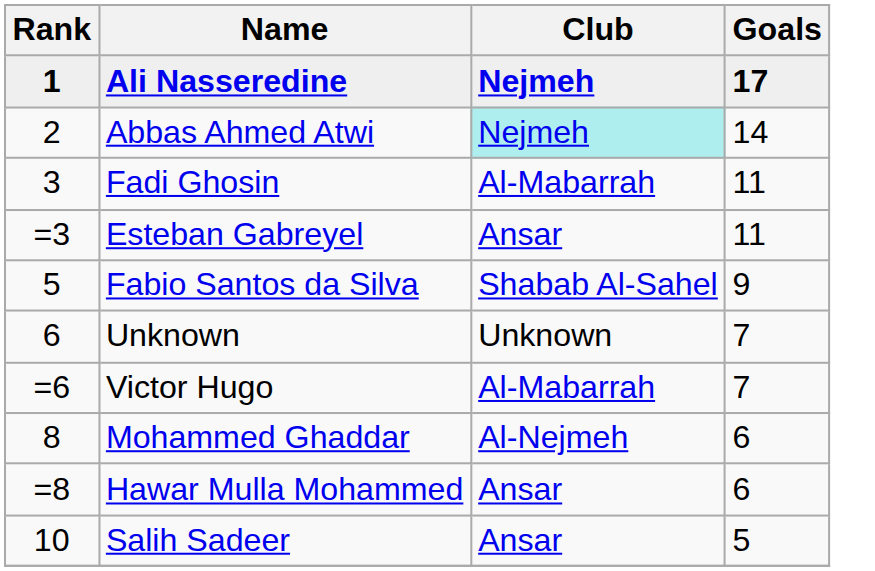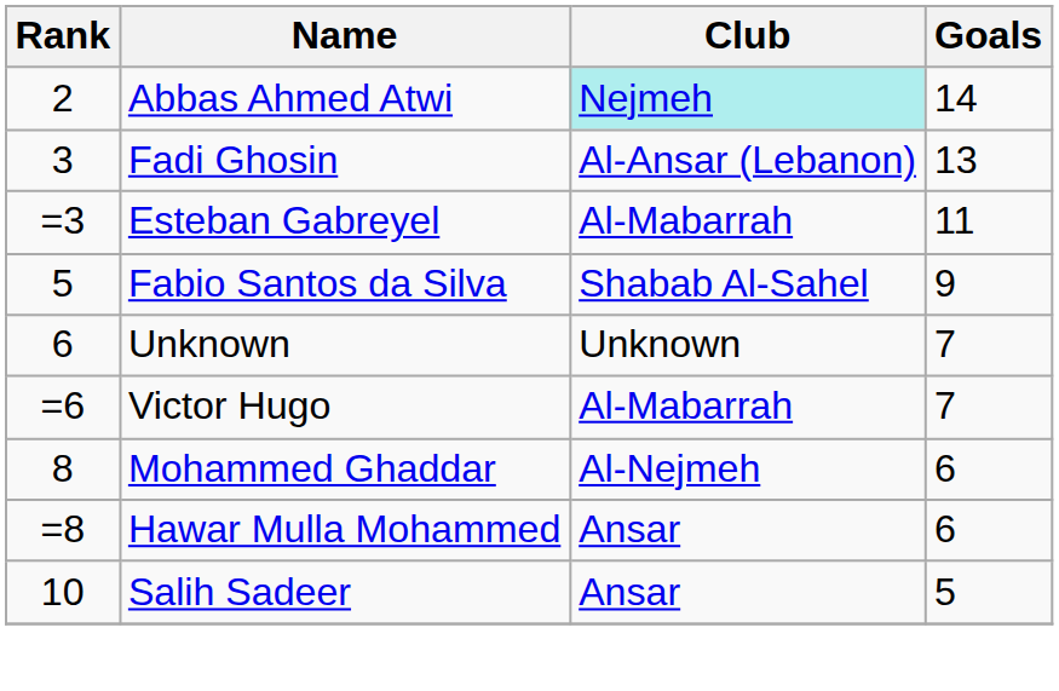 <table class="wikitable" style="text-align:center">
 <tr>
 <th>Rank</th>
 <th>Name</th>
 <th>Club</th>
 <th>Goals</th>
-</tr>
-<tr bgcolor="#EFEFEF">
-<td><strong>1</strong></td>
-<td align="left"> <strong><a href='#'>Ali Nasseredine</a></strong></td>
-<td align="left"><strong><a href='#'>Nejmeh</a></strong></td>
-<td align="left"><strong>17</strong></td>
 </tr>
 <tr>
 <td>2</td>
 <td align="left"> <a href='#'>Abbas Ahmed Atwi</a></td>
 <td align="left" style="background: paleturquoise;"><a href='#'>Nejmeh</a></td>
 <td align="left">14</td>
 </tr>
 <tr>
 <td>3</td>
 <td align="left"> <a href='#'>Fadi Ghosin</a></td>
-<td align="left"><a href='#'>Al-Mabarrah</a></td>
-<td align="left">11</td>
+<td align="left"><a href='#'>Al-Ansar (Lebanon)</a></td>
+<td align="left">13</td>
 </tr>
 <tr>
 <td>=3</td>
 <td align="left"><a href='#'>Esteban Gabreyel</a></td>
-<td align="left"><a href='#'>Ansar</a></td>
+<td align="left"><a href='#'>Al-Mabarrah</a></td>
 <td align="left">11</td>
 </tr>
 <tr>
 <td>5</td>
 <td align="left"> <a href='#'>Fabio Santos da Silva</a></td>
 <td align="left"><a href='#'>Shabab Al-Sahel</a></td>
 <td align="left">9</td>
 </tr>
 <tr>
 <td>6</td>
 <td align="left">Unknown</td>
 <td align="left">Unknown</td>
 <td align="left">7</td>
 </tr>
 <tr>
 <td>=6</td>
 <td align="left">Victor Hugo</td>
 <td align="left"><a href='#'>Al-Mabarrah</a></td>
 <td align="left">7</td>
 </tr>
 <tr>
 <td>8</td>
 <td align="left"><a href='#'>Mohammed Ghaddar</a></td>
 <td align="left"><a href='#'>Al-Nejmeh</a></td>
 <td align="left">6</td>
 </tr>
 <tr>
 <td>=8</td>
 <td align="left"> <a href='#'>Hawar Mulla Mohammed</a></td>
 <td align="left"><a href='#'>Ansar</a></td>
 <td align="left">6</td>
 </tr>
 <tr>
 <td>10</td>
 <td align="left"> <a href='#'>Salih Sadeer</a></td>
 <td align="left"><a href='#'>Ansar</a></td>
 <td align="left">5</td>
 </tr>
 <tr>
 </tr>
 </table>
